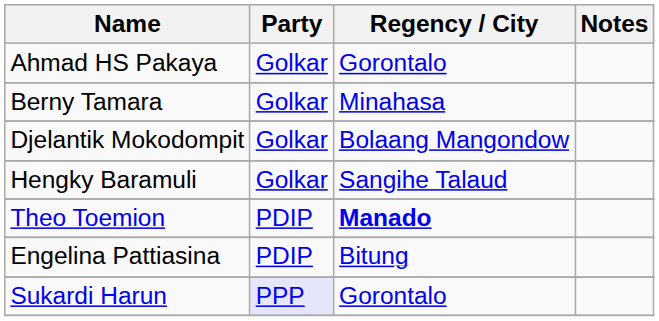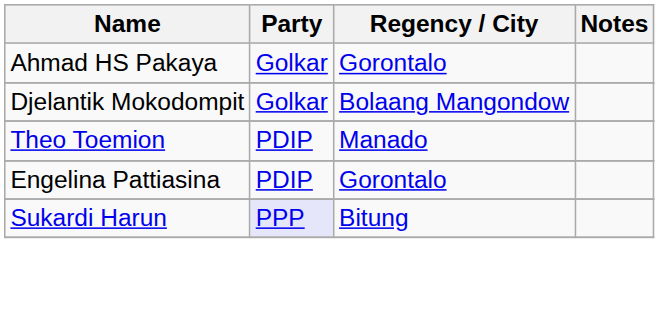 <table class="wikitable sortable" style="font-size: 100%;">
 <tr bgcolor="#cccccc">
 <th>Name</th>
 <th>Party</th>
 <th>Regency / City</th>
 <th>Notes</th>
 </tr>
 <tr>
 <td>Ahmad HS Pakaya</td>
 <td><a href='#'>Golkar</a></td>
 <td><a href='#'>Gorontalo</a></td>
 <td></td>
 </tr>
 <tr>
 </tr>
 <tr>
-<td>Berny Tamara</td>
-<td><a href='#'>Golkar</a></td>
-<td><a href='#'>Minahasa</a></td>
-<td></td>
-</tr>
-<tr>
 </tr>
 <tr>
 <td>Djelantik Mokodompit</td>
 <td><a href='#'>Golkar</a></td>
 <td><a href='#'>Bolaang Mangondow</a></td>
 <td></td>
 </tr>
 <tr>
 </tr>
 <tr>
-<td>Hengky Baramuli</td>
-<td><a href='#'>Golkar</a></td>
-<td><a href='#'>Sangihe Talaud</a></td>
-<td></td>
-</tr>
-<tr>
 </tr>
 <tr>
 <td><a href='#'>Theo Toemion</a></td>
 <td><a href='#'>PDIP</a></td>
-<td><strong><a href='#'>Manado</a></strong></td>
+<td><a href='#'>Manado</a></td>
 <td></td>
 </tr>
 <tr>
 </tr>
 <tr>
 <td>Engelina Pattiasina</td>
 <td><a href='#'>PDIP</a></td>
-<td><a href='#'>Bitung</a></td>
+<td><a href='#'>Gorontalo</a></td>
 <td></td>
 </tr>
 <tr>
 </tr>
 <tr>
 <td><a href='#'>Sukardi Harun</a></td>
 <td style="background: lavender;"><a href='#'>PPP</a></td>
-<td><a href='#'>Gorontalo</a></td>
+<td><a href='#'>Bitung</a></td>
 <td></td>
 </tr>
 <tr>
 </tr>
 </table>
